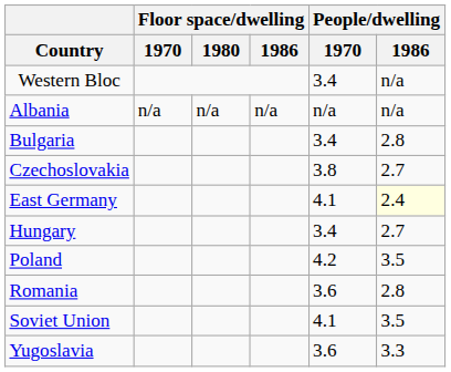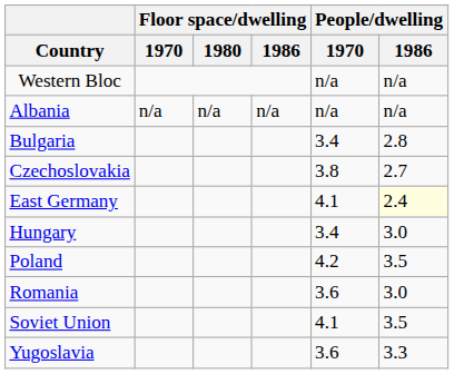 <table class="wikitable" style="text-align: left">
 <tr>
 <th></th>
 <th colspan=3>Floor space/dwelling</th>
 <th colspan="3">People/dwelling</th>
 </tr>
 <tr>
 <th>Country</th>
 <th>1970</th>
 <th>1980</th>
 <th>1986</th>
 <th>1970</th>
 <th>1986</th>
 </tr>
 <tr>
 <td align=center>Western Bloc</td>
 <td colspan=3 align=center></td>
-<td>3.4</td>
+<td>n/a</td>
 <td>n/a</td>
 </tr>
 <tr>
 <td align=left><a href='#'>Albania</a></td>
 <td>n/a</td>
 <td>n/a</td>
 <td>n/a</td>
 <td>n/a</td>
 <td>n/a</td>
 </tr>
 <tr>
 <td align=left><a href='#'>Bulgaria</a></td>
 <td></td>
 <td></td>
 <td></td>
 <td>3.4</td>
 <td>2.8</td>
 </tr>
 <tr>
 <td align=left><a href='#'>Czechoslovakia</a></td>
 <td></td>
 <td></td>
 <td></td>
 <td>3.8</td>
 <td>2.7</td>
 </tr>
 <tr>
 <td align=left><a href='#'>East Germany</a></td>
 <td></td>
 <td></td>
 <td></td>
 <td>4.1</td>
 <td style="background: lightyellow;">2.4</td>
 </tr>
 <tr>
 <td align=left><a href='#'>Hungary</a></td>
 <td></td>
 <td></td>
 <td></td>
 <td>3.4</td>
-<td>2.7</td>
+<td>3.0</td>
 </tr>
 <tr>
 <td align=left><a href='#'>Poland</a></td>
 <td></td>
 <td></td>
 <td></td>
 <td>4.2</td>
 <td>3.5</td>
 </tr>
 <tr>
 <td align=left><a href='#'>Romania</a></td>
 <td></td>
 <td></td>
 <td></td>
 <td>3.6</td>
-<td>2.8</td>
+<td>3.0</td>
 </tr>
 <tr>
 <td align=left><a href='#'>Soviet Union</a></td>
 <td></td>
 <td></td>
 <td></td>
 <td>4.1</td>
 <td>3.5</td>
 </tr>
 <tr>
 <td align=left><a href='#'>Yugoslavia</a></td>
 <td></td>
 <td></td>
 <td></td>
 <td>3.6</td>
 <td>3.3</td>
 </tr>
 </table>
